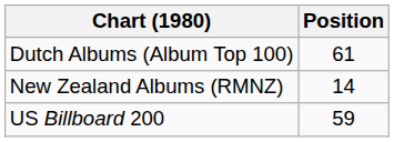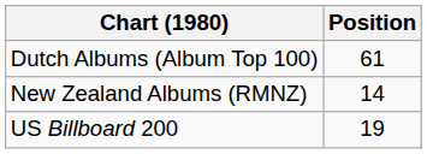 <table class="wikitable sortable">
 <tr>
 <th>Chart (1980)</th>
 <th>Position</th>
 </tr>
 <tr>
 <td>Dutch Albums (Album Top 100)</td>
 <td style="text-align:center;">61</td>
 </tr>
 <tr>
 <td>New Zealand Albums (RMNZ)</td>
 <td style="text-align:center;">14</td>
 </tr>
 <tr>
 <td>US <em>Billboard</em> 200</td>
-<td style="text-align:center;">59</td>
+<td style="text-align:center;">19</td>
 </tr>
 </table>
